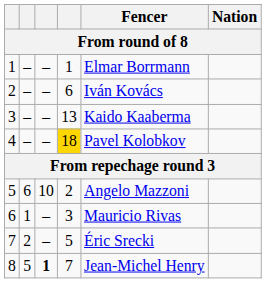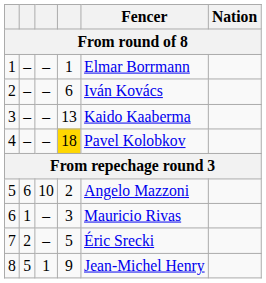 <table class="wikitable sortable" style="text-align:center">
 <tr>
 <th></th>
 <th></th>
 <th></th>
 <th></th>
 <th>Fencer</th>
 <th>Nation</th>
 </tr>
 <tr>
 <th colspan=6>From round of 8</th>
 </tr>
 <tr>
 <td>1</td>
 <td>–</td>
 <td>–</td>
 <td>1</td>
 <td align=left><a href='#'>Elmar Borrmann</a></td>
 <td align=left></td>
 </tr>
 <tr>
 <td>2</td>
 <td>–</td>
 <td>–</td>
 <td>6</td>
 <td align=left><a href='#'>Iván Kovács</a></td>
 <td align=left></td>
 </tr>
 <tr>
 <td>3</td>
 <td>–</td>
 <td>–</td>
 <td>13</td>
 <td align=left><a href='#'>Kaido Kaaberma</a></td>
 <td align=left></td>
 </tr>
 <tr>
 <td>4</td>
 <td>–</td>
 <td>–</td>
 <td style="background: gold;">18</td>
 <td align=left><a href='#'>Pavel Kolobkov</a></td>
 <td align=left></td>
 </tr>
 <tr>
 <th colspan=6>From repechage round 3</th>
 </tr>
 <tr>
 <td>5</td>
 <td>6</td>
 <td>10</td>
 <td>2</td>
 <td align=left><a href='#'>Angelo Mazzoni</a></td>
 <td align=left></td>
 </tr>
 <tr>
 <td>6</td>
 <td>1</td>
 <td>–</td>
 <td>3</td>
 <td align=left><a href='#'>Mauricio Rivas</a></td>
 <td align=left></td>
 </tr>
 <tr>
 <td>7</td>
 <td>2</td>
 <td>–</td>
 <td>5</td>
 <td align=left><a href='#'>Éric Srecki</a></td>
 <td align=left></td>
 </tr>
 <tr>
 <td>8</td>
 <td>5</td>
-<td><strong>1</strong></td>
-<td>7</td>
+<td>1</td>
+<td>9</td>
 <td align=left><a href='#'>Jean-Michel Henry</a></td>
 <td align=left></td>
 </tr>
 </table>
